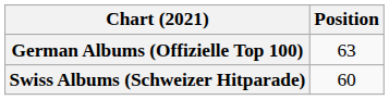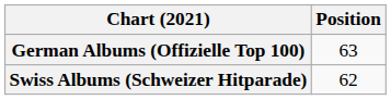 <table class="wikitable sortable plainrowheaders" style="text-align:center">
 <tr>
 <th scope="col">Chart (2021)</th>
 <th scope="col">Position</th>
 </tr>
 <tr>
 <th scope="row">German Albums (Offizielle Top 100)</th>
 <td>63</td>
 </tr>
 <tr>
 <th scope="row">Swiss Albums (Schweizer Hitparade)</th>
-<td>60</td>
+<td>62</td>
 </tr>
 </table>
